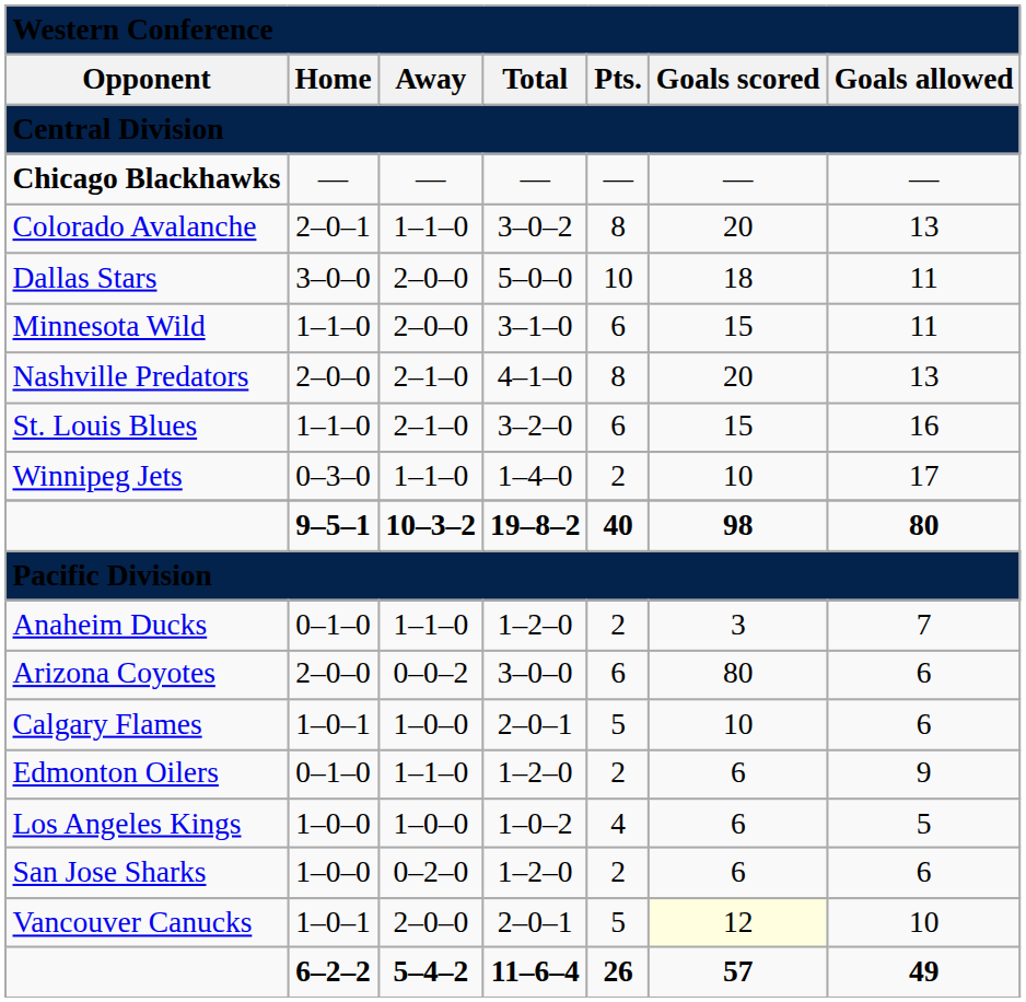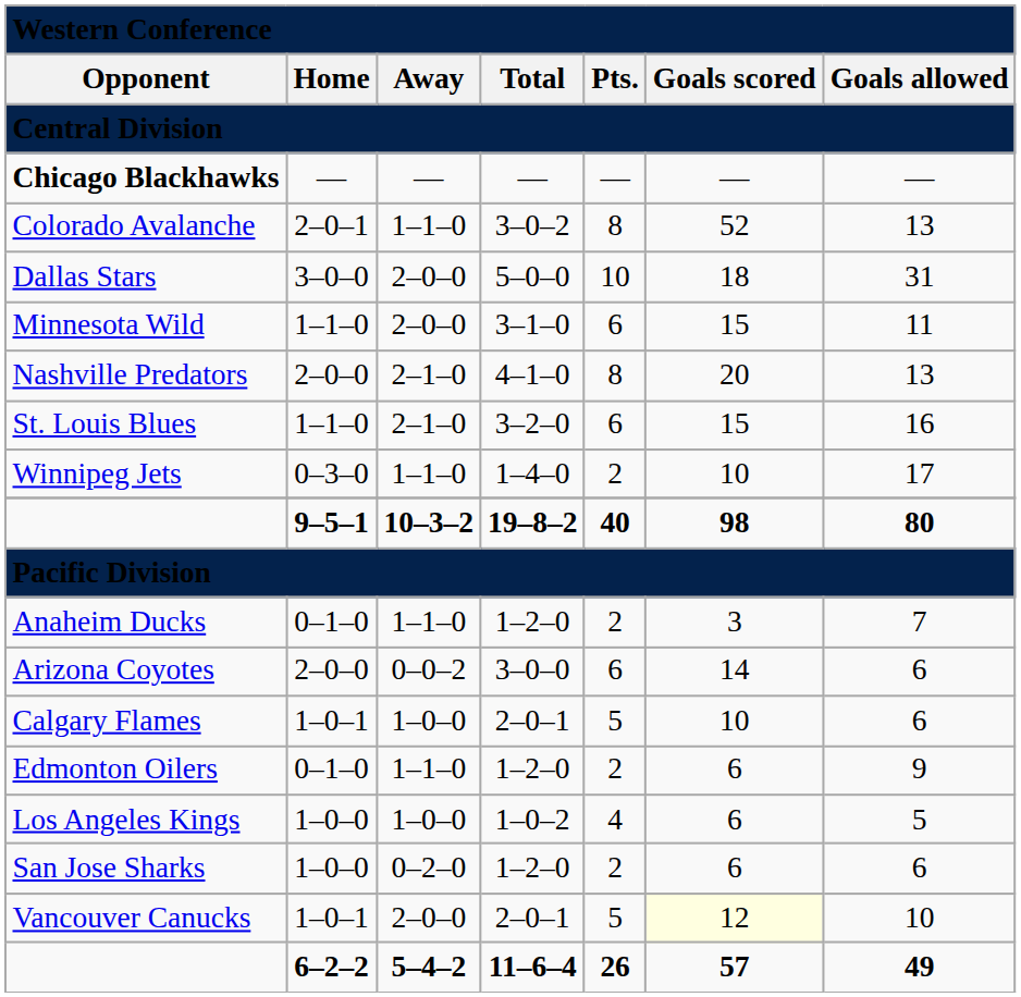 <table class="wikitable" style="font-size: 85%; text-align: center">
 <tr>
 <td colspan="7" style="text-align:left; background:#03224c"><span> <strong>Western Conference</strong> </span></td>
 </tr>
 <tr>
 <th>Opponent</th>
 <th>Home</th>
 <th>Away</th>
 <th>Total</th>
 <th>Pts.</th>
 <th>Goals scored</th>
 <th>Goals allowed</th>
 </tr>
 <tr>
 <td colspan="7" style="text-align:left; background:#03224c"><span> <strong>Central Division</strong> </span></td>
 </tr>
 <tr>
 <td style="text-align:left"><strong>Chicago Blackhawks</strong></td>
 <td>—</td>
 <td>—</td>
 <td>—</td>
 <td>—</td>
 <td>—</td>
 <td>—</td>
 </tr>
 <tr>
 <td style="text-align:left"><a href='#'>Colorado Avalanche</a></td>
 <td>2–0–1</td>
 <td>1–1–0</td>
 <td>3–0–2</td>
 <td>8</td>
-<td>20</td>
+<td>52</td>
 <td>13</td>
 </tr>
 <tr>
 <td style="text-align:left"><a href='#'>Dallas Stars</a></td>
 <td>3–0–0</td>
 <td>2–0–0</td>
 <td>5–0–0</td>
 <td>10</td>
 <td>18</td>
-<td>11</td>
+<td>31</td>
 </tr>
 <tr>
 <td style="text-align:left"><a href='#'>Minnesota Wild</a></td>
 <td>1–1–0</td>
 <td>2–0–0</td>
 <td>3–1–0</td>
 <td>6</td>
 <td>15</td>
 <td>11</td>
 </tr>
 <tr>
 <td style="text-align:left"><a href='#'>Nashville Predators</a></td>
 <td>2–0–0</td>
 <td>2–1–0</td>
 <td>4–1–0</td>
 <td>8</td>
 <td>20</td>
 <td>13</td>
 </tr>
 <tr>
 <td style="text-align:left"><a href='#'>St. Louis Blues</a></td>
 <td>1–1–0</td>
 <td>2–1–0</td>
 <td>3–2–0</td>
 <td>6</td>
 <td>15</td>
 <td>16</td>
 </tr>
 <tr>
 <td style="text-align:left"><a href='#'>Winnipeg Jets</a></td>
 <td>0–3–0</td>
 <td>1–1–0</td>
 <td>1–4–0</td>
 <td>2</td>
 <td>10</td>
 <td>17</td>
 </tr>
 <tr>
 </tr>
 <tr style="font-weight:bold">
 <td></td>
 <td>9–5–1</td>
 <td>10–3–2</td>
 <td>19–8–2</td>
 <td>40</td>
 <td>98</td>
 <td>80</td>
 </tr>
 <tr>
 <td colspan="7" style="text-align:left; background:#03224c"><span> <strong>Pacific Division</strong> </span></td>
 </tr>
 <tr>
 <td style="text-align:left"><a href='#'>Anaheim Ducks</a></td>
 <td>0–1–0</td>
 <td>1–1–0</td>
 <td>1–2–0</td>
 <td>2</td>
 <td>3</td>
 <td>7</td>
 </tr>
 <tr>
 <td style="text-align:left"><a href='#'>Arizona Coyotes</a></td>
 <td>2–0–0</td>
 <td>0–0–2</td>
 <td>3–0–0</td>
 <td>6</td>
-<td>80</td>
+<td>14</td>
 <td>6</td>
 </tr>
 <tr>
 <td style="text-align:left"><a href='#'>Calgary Flames</a></td>
 <td>1–0–1</td>
 <td>1–0–0</td>
 <td>2–0–1</td>
 <td>5</td>
 <td>10</td>
 <td>6</td>
 </tr>
 <tr>
 <td style="text-align:left"><a href='#'>Edmonton Oilers</a></td>
 <td>0–1–0</td>
 <td>1–1–0</td>
 <td>1–2–0</td>
 <td>2</td>
 <td>6</td>
 <td>9</td>
 </tr>
 <tr>
 <td style="text-align:left"><a href='#'>Los Angeles Kings</a></td>
 <td>1–0–0</td>
 <td>1–0–0</td>
 <td>1–0–2</td>
 <td>4</td>
 <td>6</td>
 <td>5</td>
 </tr>
 <tr>
 <td style="text-align:left"><a href='#'>San Jose Sharks</a></td>
 <td>1–0–0</td>
 <td>0–2–0</td>
 <td>1–2–0</td>
 <td>2</td>
 <td>6</td>
 <td>6</td>
 </tr>
 <tr>
 <td style="text-align:left"><a href='#'>Vancouver Canucks</a></td>
 <td>1–0–1</td>
 <td>2–0–0</td>
 <td>2–0–1</td>
 <td>5</td>
 <td style="background: lightyellow;">12</td>
 <td>10</td>
 </tr>
 <tr style="font-weight:bold">
 <td></td>
 <td>6–2–2</td>
 <td>5–4–2</td>
 <td>11–6–4</td>
 <td>26</td>
 <td>57</td>
 <td>49</td>
 </tr>
 </table>
